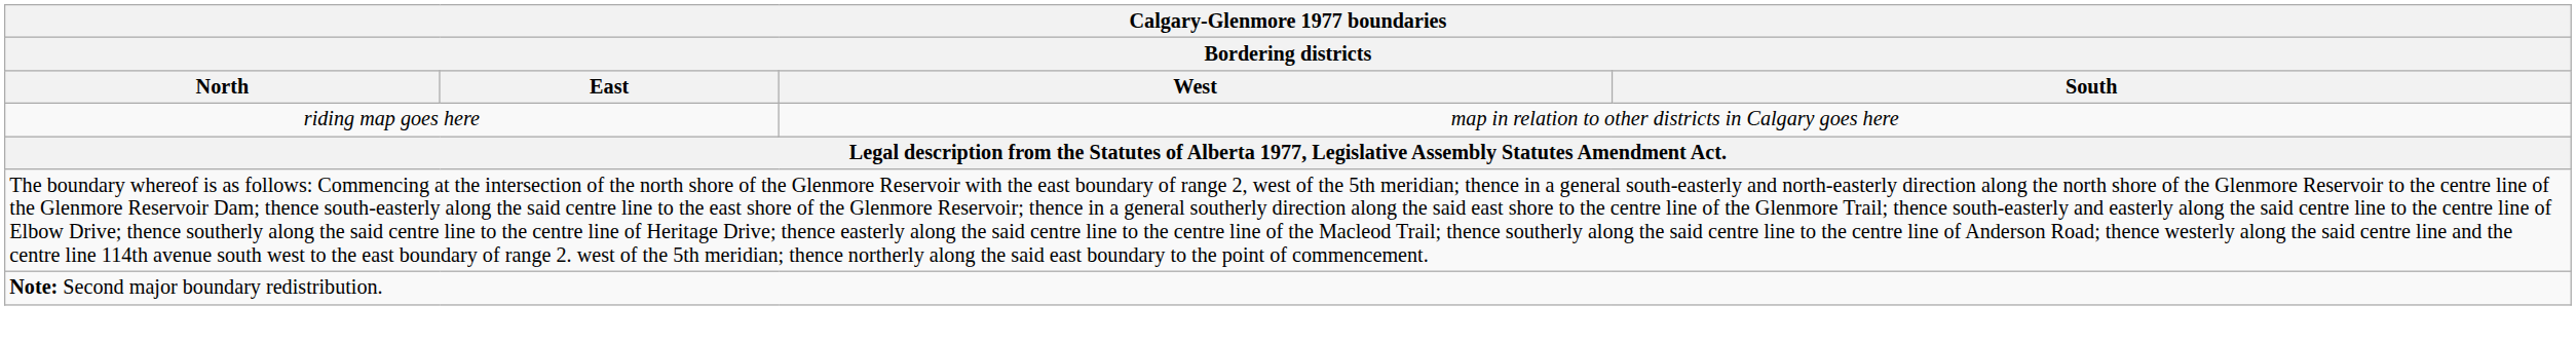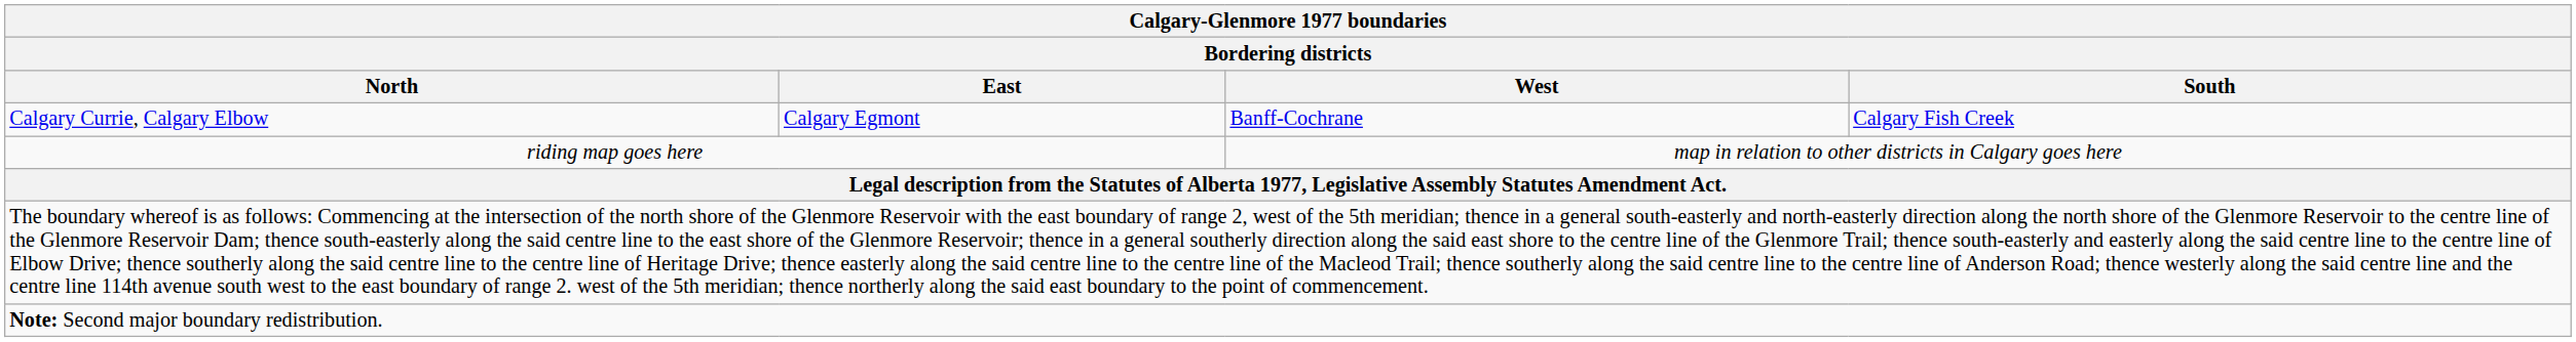 <table class="wikitable collapsible collapsed" style="width:100%;">
 <tr>
 <th colspan=4>Calgary-Glenmore 1977 boundaries</th>
 </tr>
 <tr>
 <th colspan=4>Bordering districts</th>
 </tr>
 <tr>
 <th>North</th>
 <th>East</th>
 <th>West</th>
 <th>South</th>
+</tr>
+<tr>
+<td><a href='#'>Calgary Currie</a>, <a href='#'>Calgary Elbow</a></td>
+<td><a href='#'>Calgary Egmont</a></td>
+<td><a href='#'>Banff-Cochrane</a></td>
+<td><a href='#'>Calgary Fish Creek</a></td>
 </tr>
 <tr>
 <td colspan=2 align=center><em>riding map goes here</em></td>
 <td colspan=2 align=center><em>map in relation to other districts in Calgary goes here</em></td>
 </tr>
 <tr>
 <th colspan=4>Legal description from the Statutes of Alberta 1977, Legislative Assembly Statutes Amendment Act.</th>
 </tr>
 <tr>
 <td colspan=4>The boundary whereof is as follows: Commencing at the intersection of the north shore of the Glenmore Reservoir with the east boundary of range 2, west of the 5th meridian; thence in a general south-easterly and north-easterly direction along the north shore of the Glenmore Reservoir to the centre line of the Glenmore Reservoir Dam; thence south-easterly along the said centre line to the east shore of the Glenmore Reservoir; thence in a general southerly direction along the said east shore to the centre line of the Glenmore Trail; thence south-easterly and easterly along the said centre line to the centre line of Elbow Drive; thence southerly along the said centre line to the centre line of Heritage Drive; thence easterly along the said centre line to the centre line of the Macleod Trail; thence southerly along the said centre line to the centre line of Anderson Road; thence westerly along the said centre line and the centre line 114th avenue south west to the east boundary of range 2. west of the 5th meridian; thence northerly along the said east boundary to the point of commencement.</td>
 </tr>
 <tr>
 <td colspan=4><strong>Note:</strong> Second major boundary redistribution.</td>
 </tr>
 </table>
